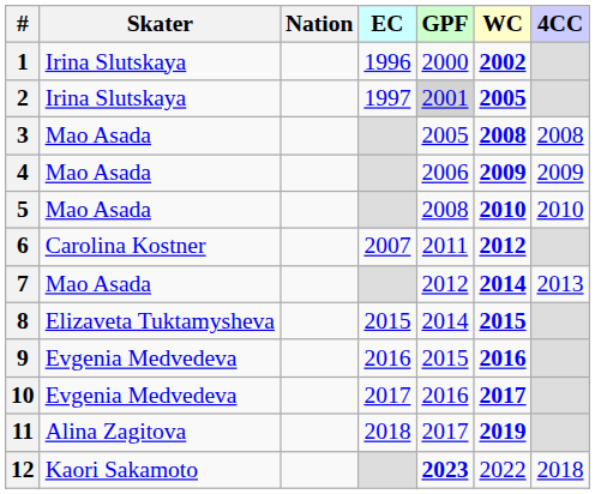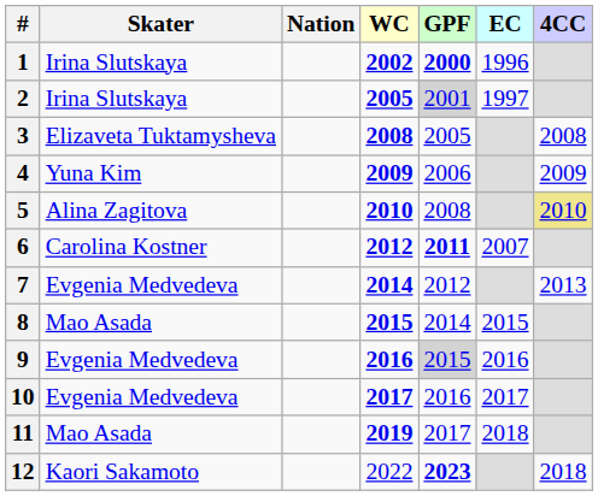 <table class="wikitable sortable" style="text-align: center;">
 <tr>
 <th>#</th>
 <th>Skater</th>
 <th>Nation</th>
+<th style="background-color: #ffc;">WC</th>
+<th style="background-color: #cfc;">GPF</th>
 <th style="background-color: #cff;">EC</th>
-<th style="background-color: #cfc;">GPF</th>
-<th style="background-color: #ffc;">WC</th>
 <th style="background-color: #ccf;">4CC</th>
 </tr>
 <tr>
 <th>1</th>
 <td style="text-align: left;"><a href='#'>Irina Slutskaya</a></td>
 <td></td>
+<td><strong><a href='#'>2002</a></strong></td>
+<td><strong><a href='#'>2000</a></strong></td>
 <td><a href='#'>1996</a></td>
-<td><a href='#'>2000</a></td>
-<td><strong><a href='#'>2002</a></strong></td>
 <td style="background-color: #ddd;"></td>
 </tr>
 <tr>
 <th>2</th>
 <td style="text-align: left;"><a href='#'>Irina Slutskaya</a></td>
 <td></td>
+<td><strong><a href='#'>2005</a></strong></td>
+<td style="background: lightgrey;"><a href='#'>2001</a></td>
 <td><a href='#'>1997</a></td>
-<td style="background: lightgrey;"><a href='#'>2001</a></td>
-<td><strong><a href='#'>2005</a></strong></td>
 <td style="background-color: #ddd;"></td>
 </tr>
 <tr>
 <th>3</th>
-<td style="text-align: left;"><a href='#'>Mao Asada</a></td>
+<td style="text-align: left;"><a href='#'>Elizaveta Tuktamysheva</a></td>
 <td></td>
+<td><strong><a href='#'>2008</a></strong></td>
+<td><a href='#'>2005</a></td>
 <td style="background-color: #ddd;"></td>
-<td><a href='#'>2005</a></td>
-<td><strong><a href='#'>2008</a></strong></td>
 <td><a href='#'>2008</a></td>
 </tr>
 <tr>
 <th>4</th>
-<td style="text-align: left;"><a href='#'>Mao Asada</a></td>
+<td style="text-align: left;"><a href='#'>Yuna Kim</a></td>
 <td></td>
+<td><strong><a href='#'>2009</a></strong></td>
+<td><a href='#'>2006</a></td>
 <td style="background-color: #ddd;"></td>
-<td><a href='#'>2006</a></td>
-<td><strong><a href='#'>2009</a></strong></td>
 <td><a href='#'>2009</a></td>
 </tr>
 <tr>
 <th>5</th>
-<td style="text-align: left;"><a href='#'>Mao Asada</a></td>
+<td style="text-align: left;"><a href='#'>Alina Zagitova</a></td>
 <td></td>
+<td><strong><a href='#'>2010</a></strong></td>
+<td><a href='#'>2008</a></td>
 <td style="background-color: #ddd;"></td>
-<td><a href='#'>2008</a></td>
-<td><strong><a href='#'>2010</a></strong></td>
-<td><a href='#'>2010</a></td>
+<td style="background: khaki;"><a href='#'>2010</a></td>
 </tr>
 <tr>
 <th>6</th>
 <td style="text-align: left;"><a href='#'>Carolina Kostner</a></td>
 <td></td>
+<td><strong><a href='#'>2012</a></strong></td>
+<td><strong><a href='#'>2011</a></strong></td>
 <td><a href='#'>2007</a></td>
-<td><a href='#'>2011</a></td>
-<td><strong><a href='#'>2012</a></strong></td>
 <td style="background-color: #ddd;"></td>
 </tr>
 <tr>
 <th>7</th>
-<td style="text-align: left;"><a href='#'>Mao Asada</a></td>
+<td style="text-align: left;"><a href='#'>Evgenia Medvedeva</a></td>
 <td></td>
+<td><strong><a href='#'>2014</a></strong></td>
+<td><a href='#'>2012</a></td>
 <td style="background-color: #ddd;"></td>
-<td><a href='#'>2012</a></td>
-<td><strong><a href='#'>2014</a></strong></td>
 <td><a href='#'>2013</a></td>
 </tr>
 <tr>
 <th>8</th>
-<td style="text-align: left;"><a href='#'>Elizaveta Tuktamysheva</a></td>
+<td style="text-align: left;"><a href='#'>Mao Asada</a></td>
 <td></td>
+<td><strong><a href='#'>2015</a></strong></td>
+<td><a href='#'>2014</a></td>
 <td><a href='#'>2015</a></td>
-<td><a href='#'>2014</a></td>
-<td><strong><a href='#'>2015</a></strong></td>
 <td style="background-color: #ddd;"></td>
 </tr>
 <tr>
 <th>9</th>
 <td style="text-align: left;"><a href='#'>Evgenia Medvedeva</a></td>
 <td></td>
+<td><strong><a href='#'>2016</a></strong></td>
+<td style="background: lightgrey;"><a href='#'>2015</a></td>
 <td><a href='#'>2016</a></td>
-<td><a href='#'>2015</a></td>
-<td><strong><a href='#'>2016</a></strong></td>
 <td style="background-color: #ddd;"></td>
 </tr>
 <tr>
 <th>10</th>
 <td style="text-align: left;"><a href='#'>Evgenia Medvedeva</a></td>
 <td></td>
+<td><strong><a href='#'>2017</a></strong></td>
+<td><a href='#'>2016</a></td>
 <td><a href='#'>2017</a></td>
-<td><a href='#'>2016</a></td>
-<td><strong><a href='#'>2017</a></strong></td>
 <td style="background-color: #ddd;"></td>
 </tr>
 <tr>
 <th>11</th>
-<td style="text-align: left;"><a href='#'>Alina Zagitova</a></td>
+<td style="text-align: left;"><a href='#'>Mao Asada</a></td>
 <td></td>
+<td><strong><a href='#'>2019</a></strong></td>
+<td><a href='#'>2017</a></td>
 <td><a href='#'>2018</a></td>
-<td><a href='#'>2017</a></td>
-<td><strong><a href='#'>2019</a></strong></td>
 <td style="background-color: #ddd;"></td>
 </tr>
 <tr>
 <th>12</th>
 <td style="text-align: left;"><a href='#'>Kaori Sakamoto</a></td>
 <td></td>
+<td><a href='#'>2022</a></td>
+<td><strong><a href='#'>2023</a></strong></td>
 <td style="background-color: #ddd;"></td>
-<td><strong><a href='#'>2023</a></strong></td>
-<td><a href='#'>2022</a></td>
 <td><a href='#'>2018</a></td>
 </tr>
 </table>
